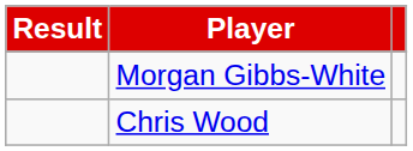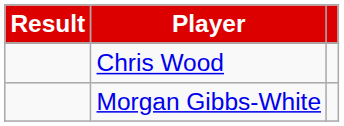 <table class="wikitable" style="text-align:left">
 <tr>
 <th style="background:#DD0000; color:#FFFFFF; ">Result</th>
 <th style="background:#DD0000;color:#FFFFFF; ">Player</th>
 <th style="background:#DD0000; color:#FFFFFF; "></th>
 </tr>
 <tr>
 </tr>
 <tr>
 <td></td>
-<td> <a href='#'>Morgan Gibbs-White</a></td>
+<td> <a href='#'>Chris Wood</a></td>
 <td></td>
 </tr>
 <tr>
 <td></td>
-<td> <a href='#'>Chris Wood</a></td>
+<td> <a href='#'>Morgan Gibbs-White</a></td>
 <td></td>
 </tr>
 </table>
